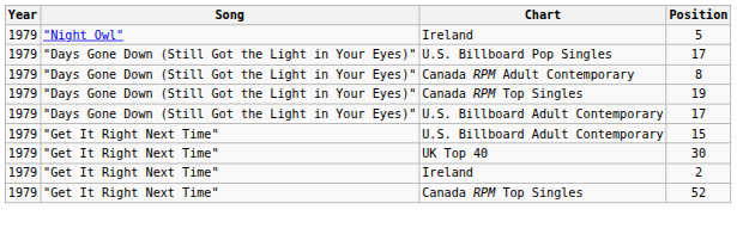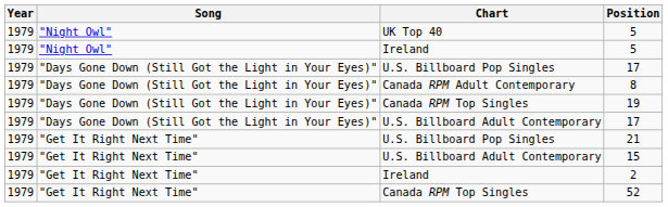 <table class="wikitable sortable">
 <tr>
 <th align="left">Year</th>
 <th align="left">Song</th>
 <th align="left">Chart</th>
 <th align="left">Position</th>
+</tr>
+<tr>
+<td align="left">1979</td>
+<td align="left"><a href='#'>"Night Owl"</a></td>
+<td align="left">UK Top 40</td>
+<td align="center">5</td>
 </tr>
 <tr>
 <td align="left">1979</td>
 <td align="left"><a href='#'>"Night Owl"</a></td>
 <td align="left">Ireland</td>
 <td align="center">5</td>
 </tr>
 <tr>
 <td align="left">1979</td>
 <td align="left">"Days Gone Down (Still Got the Light in Your Eyes)"</td>
 <td align="left">U.S. Billboard Pop Singles</td>
 <td align="center">17</td>
 </tr>
 <tr>
 <td align="left">1979</td>
 <td align="left">"Days Gone Down (Still Got the Light in Your Eyes)"</td>
 <td align="left">Canada <em>RPM</em> Adult Contemporary</td>
 <td align="center">8</td>
 </tr>
 <tr>
 <td align="left">1979</td>
 <td align="left">"Days Gone Down (Still Got the Light in Your Eyes)"</td>
 <td align="left">Canada <em>RPM</em> Top Singles</td>
 <td align="center">19</td>
 </tr>
 <tr>
 <td align="left">1979</td>
 <td align="left">"Days Gone Down (Still Got the Light in Your Eyes)"</td>
 <td align="left">U.S. Billboard Adult Contemporary</td>
 <td align="center">17</td>
 </tr>
 <tr>
 <td align="left">1979</td>
 <td align="left">"Get It Right Next Time"</td>
-<td align="left">U.S. Billboard Adult Contemporary</td>
-<td align="center">15</td>
+<td align="left">U.S. Billboard Pop Singles</td>
+<td align="center">21</td>
 </tr>
 <tr>
 <td align="left">1979</td>
 <td align="left">"Get It Right Next Time"</td>
-<td align="left">UK Top 40</td>
-<td align="center">30</td>
+<td align="left">U.S. Billboard Adult Contemporary</td>
+<td align="center">15</td>
 </tr>
 <tr>
 <td align="left">1979</td>
 <td align="left">"Get It Right Next Time"</td>
 <td align="left">Ireland</td>
 <td align="center">2</td>
 </tr>
 <tr>
 <td align="left">1979</td>
 <td align="left">"Get It Right Next Time"</td>
 <td align="left">Canada <em>RPM</em> Top Singles</td>
 <td align="center">52</td>
 </tr>
 </table>
